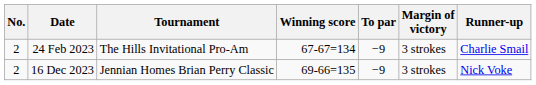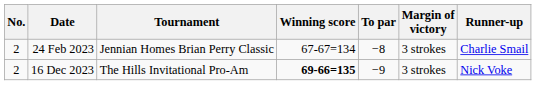 <table class="wikitable" style="font-size:95%;">
 <tr>
 <th>No.</th>
 <th>Date</th>
 <th>Tournament</th>
 <th>Winning score</th>
 <th>To par</th>
 <th>Margin of<br>victory</th>
 <th>Runner-up</th>
 </tr>
 <tr>
 <td align=center>2</td>
 <td align=right>24 Feb 2023</td>
-<td>The Hills Invitational Pro-Am</td>
+<td>Jennian Homes Brian Perry Classic</td>
 <td align=right>67-67=134</td>
-<td align=center>−9</td>
+<td align=center>−8</td>
 <td>3 strokes</td>
 <td> <a href='#'>Charlie Smail</a></td>
 </tr>
 <tr>
 <td align=center>2</td>
 <td align=right>16 Dec 2023</td>
-<td>Jennian Homes Brian Perry Classic</td>
-<td align=right>69-66=135</td>
+<td>The Hills Invitational Pro-Am</td>
+<td align=right><strong>69-66=135</strong></td>
 <td align=center>−9</td>
 <td>3 strokes</td>
 <td> <a href='#'>Nick Voke</a></td>
 </tr>
 </table>
